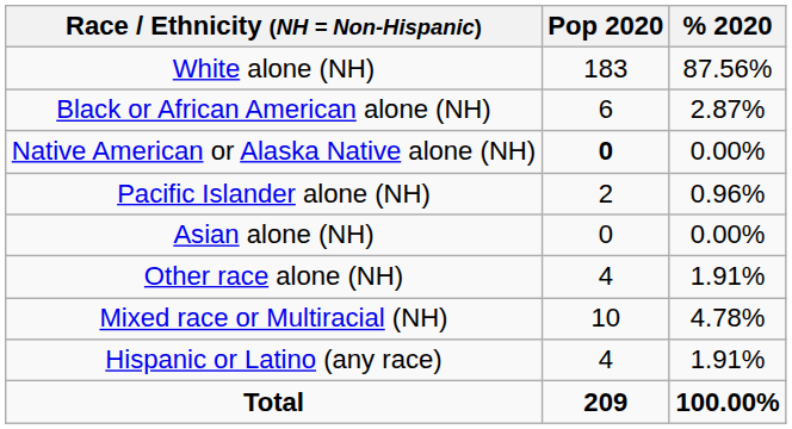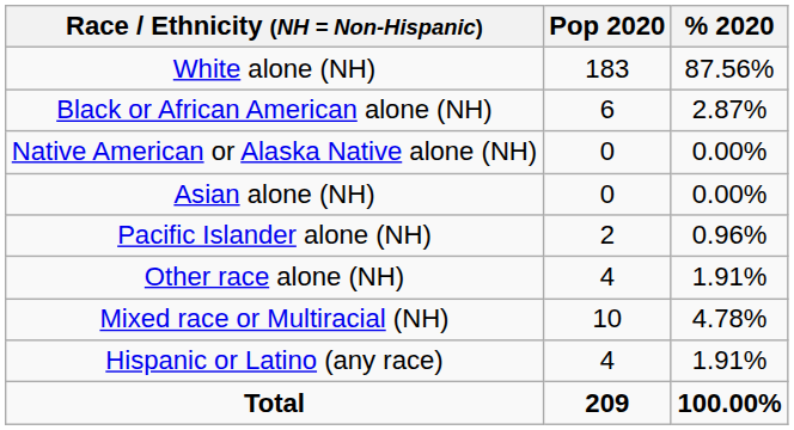 <table class="wikitable" style="text-align:center;">
 <tr>
 <th>Race / Ethnicity <small>(<em>NH = Non-Hispanic</em>)</small></th>
 <th>Pop 2020</th>
 <th>% 2020</th>
 </tr>
 <tr>
 <td><a href='#'>White</a> alone (NH)</td>
 <td>183</td>
 <td>87.56%</td>
 </tr>
 <tr>
 <td><a href='#'>Black or African American</a> alone (NH)</td>
 <td>6</td>
 <td>2.87%</td>
 </tr>
 <tr>
 <td><a href='#'>Native American</a> or <a href='#'>Alaska Native</a> alone (NH)</td>
-<td><strong>0</strong></td>
+<td>0</td>
+<td>0.00%</td>
+</tr>
+<tr>
+<td><a href='#'>Asian</a> alone (NH)</td>
+<td>0</td>
 <td>0.00%</td>
 </tr>
 <tr>
 <td><a href='#'>Pacific Islander</a> alone (NH)</td>
 <td>2</td>
 <td>0.96%</td>
-</tr>
-<tr>
-<td><a href='#'>Asian</a> alone (NH)</td>
-<td>0</td>
-<td>0.00%</td>
 </tr>
 <tr>
 <td><a href='#'>Other race</a> alone (NH)</td>
 <td>4</td>
 <td>1.91%</td>
 </tr>
 <tr>
 <td><a href='#'>Mixed race or Multiracial</a> (NH)</td>
 <td>10</td>
 <td>4.78%</td>
 </tr>
 <tr>
 <td><a href='#'>Hispanic or Latino</a> (any race)</td>
 <td>4</td>
 <td>1.91%</td>
 </tr>
 <tr>
 <td><strong>Total</strong></td>
 <td><strong>209</strong></td>
 <td><strong>100.00%</strong></td>
 </tr>
 </table>
